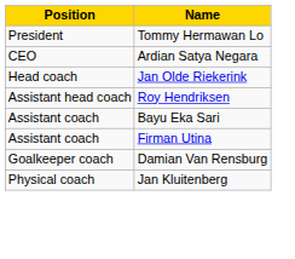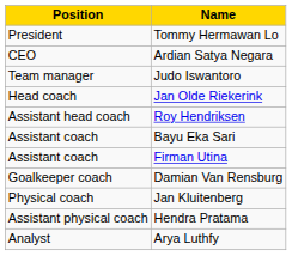 <table class="wikitable">
 <tr>
 <th style="color:black; background:gold;">Position</th>
 <th style="color:black; background:gold;">Name</th>
 </tr>
 <tr>
 <td>President</td>
 <td> Tommy Hermawan Lo</td>
 </tr>
 <tr>
 <td>CEO</td>
 <td> Ardian Satya Negara</td>
+</tr>
+<tr>
+<td>Team manager</td>
+<td> Judo Iswantoro</td>
 </tr>
 <tr>
 <td>Head coach</td>
 <td> <a href='#'>Jan Olde Riekerink</a></td>
 </tr>
 <tr>
 <td>Assistant head coach</td>
 <td> <a href='#'>Roy Hendriksen</a></td>
 </tr>
 <tr>
 <td>Assistant coach</td>
 <td> Bayu Eka Sari</td>
 </tr>
 <tr>
 <td>Assistant coach</td>
 <td> <a href='#'>Firman Utina</a></td>
 </tr>
 <tr>
 <td>Goalkeeper coach</td>
 <td> Damian Van Rensburg</td>
 </tr>
 <tr>
 <td>Physical coach</td>
 <td> Jan Kluitenberg</td>
 </tr>
+<tr>
+<td>Assistant physical coach</td>
+<td> Hendra Pratama</td>
+</tr>
+<tr>
+<td>Analyst</td>
+<td> Arya Luthfy</td>
+</tr>
 </table>
